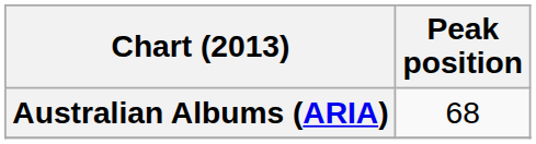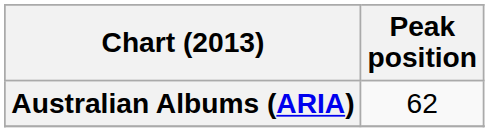 <table class="wikitable sortable plainrowheaders" style="text-align:center">
 <tr>
 <th scope="col">Chart (2013)</th>
 <th scope="col">Peak<br>position</th>
 </tr>
 <tr>
 <th scope="row">Australian Albums (<a href='#'>ARIA</a>)</th>
-<td>68</td>
+<td>62</td>
 </tr>
 <tr>
 </tr>
 <tr>
 </tr>
 <tr>
 </tr>
 <tr>
 </tr>
 <tr>
 </tr>
 <tr>
 </tr>
 <tr>
 </tr>
 <tr>
 </tr>
 <tr>
 </tr>
 <tr>
 </tr>
 <tr>
 </tr>
 </table>
